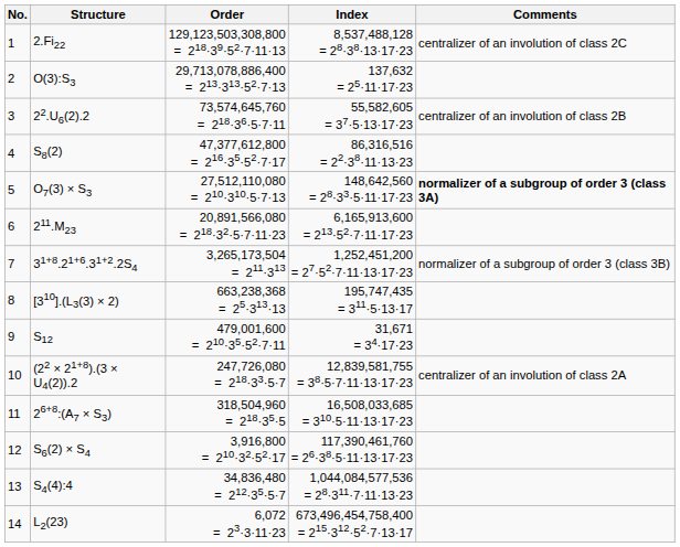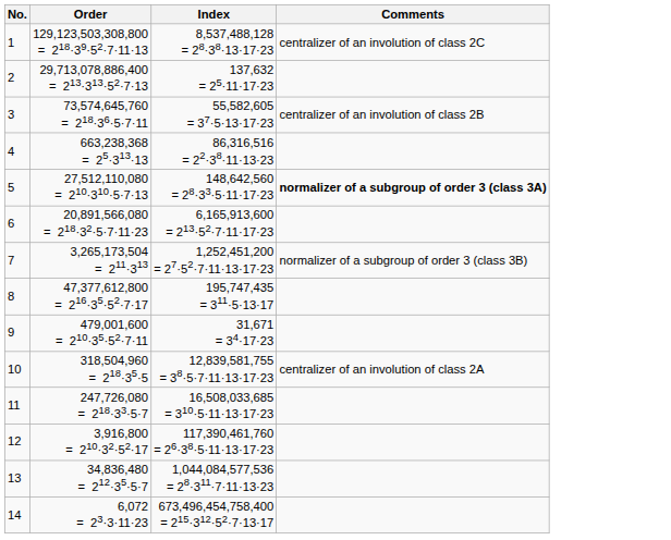 <table class="wikitable">
 <tr>
 <th>No.</th>
-<th>Structure</th>
 <th>Order</th>
 <th>Index</th>
 <th>Comments</th>
 </tr>
 <tr>
 <td>1</td>
-<td>2.Fi<sub>22</sub></td>
 <td align=right>129,123,503,308,800 <br>=  2<sup>18</sup>·3<sup>9</sup>·5<sup>2</sup>·7·11·13</td>
 <td align=right>8,537,488,128<br>= 2<sup>8</sup>·3<sup>8</sup>·13·17·23</td>
 <td>centralizer of an involution of class 2C</td>
 </tr>
 <tr>
 <td>2</td>
-<td>O(3):S<sub>3</sub></td>
 <td align=right>29,713,078,886,400 <br>=  2<sup>13</sup>·3<sup>13</sup>·5<sup>2</sup>·7·13</td>
 <td align=right>137,632<br>= 2<sup>5</sup>·11·17·23</td>
 <td></td>
 </tr>
 <tr>
 <td>3</td>
-<td>2<sup>2</sup>.U<sub>6</sub>(2).2</td>
 <td align=right>73,574,645,760 <br>=  2<sup>18</sup>·3<sup>6</sup>·5·7·11</td>
 <td align=right>55,582,605<br>= 3<sup>7</sup>·5·13·17·23</td>
 <td>centralizer of an involution of class 2B</td>
 </tr>
 <tr>
 <td>4</td>
-<td>S<sub>8</sub>(2)</td>
-<td align=right>47,377,612,800 <br>=  2<sup>16</sup>·3<sup>5</sup>·5<sup>2</sup>·7·17</td>
+<td align=right>663,238,368 <br>=  2<sup>5</sup>·3<sup>13</sup>·13</td>
 <td align=right>86,316,516<br>= 2<sup>2</sup>·3<sup>8</sup>·11·13·23</td>
 <td></td>
 </tr>
 <tr>
 <td>5</td>
-<td>O<sub>7</sub>(3) × S<sub>3</sub></td>
 <td align=right>27,512,110,080 <br>=  2<sup>10</sup>·3<sup>10</sup>·5·7·13</td>
 <td align=right>148,642,560<br>= 2<sup>8</sup>·3<sup>3</sup>·5·11·17·23</td>
 <td><strong>normalizer of a subgroup of order 3 (class 3A)</strong></td>
 </tr>
 <tr>
 <td>6</td>
-<td>2<sup>11</sup>.M<sub>23</sub></td>
 <td align=right>20,891,566,080 <br>=  2<sup>18</sup>·3<sup>2</sup>·5·7·11·23</td>
 <td align=right>6,165,913,600<br>= 2<sup>13</sup>·5<sup>2</sup>·7·11·17·23</td>
 <td></td>
 </tr>
 <tr>
 <td>7</td>
-<td>3<sup>1+8</sup>.2<sup>1+6</sup>.3<sup>1+2</sup>.2S<sub>4</sub></td>
 <td align=right>3,265,173,504 <br>=  2<sup>11</sup>·3<sup>13</sup></td>
 <td align=right>1,252,451,200<br>= 2<sup>7</sup>·5<sup>2</sup>·7·11·13·17·23</td>
 <td>normalizer of a subgroup of order 3 (class 3B)</td>
 </tr>
 <tr>
 <td>8</td>
-<td>[3<sup>10</sup>].(L<sub>3</sub>(3) × 2)</td>
-<td align=right>663,238,368 <br>=  2<sup>5</sup>·3<sup>13</sup>·13</td>
+<td align=right>47,377,612,800 <br>=  2<sup>16</sup>·3<sup>5</sup>·5<sup>2</sup>·7·17</td>
 <td align=right>195,747,435<br>= 3<sup>11</sup>·5·13·17</td>
 <td></td>
 </tr>
 <tr>
 <td>9</td>
-<td>S<sub>12</sub></td>
 <td align=right>479,001,600 <br>=  2<sup>10</sup>·3<sup>5</sup>·5<sup>2</sup>·7·11</td>
 <td align=right>31,671<br>= 3<sup>4</sup>·17·23</td>
 <td></td>
 </tr>
 <tr>
 <td>10</td>
-<td>(2<sup>2</sup> × 2<sup>1+8</sup>).(3 × U<sub>4</sub>(2)).2</td>
-<td align=right>247,726,080 <br>=  2<sup>18</sup>·3<sup>3</sup>·5·7</td>
+<td align=right>318,504,960 <br>=  2<sup>18</sup>·3<sup>5</sup>·5</td>
 <td align=right>12,839,581,755<br>= 3<sup>8</sup>·5·7·11·13·17·23</td>
 <td>centralizer of an involution of class 2A</td>
 </tr>
 <tr>
 <td>11</td>
-<td>2<sup>6+8</sup>:(A<sub>7</sub> × S<sub>3</sub>)</td>
-<td align=right>318,504,960 <br>=  2<sup>18</sup>·3<sup>5</sup>·5</td>
+<td align=right>247,726,080 <br>=  2<sup>18</sup>·3<sup>3</sup>·5·7</td>
 <td align=right>16,508,033,685<br>= 3<sup>10</sup>·5·11·13·17·23</td>
 <td></td>
 </tr>
 <tr>
 <td>12</td>
-<td>S<sub>6</sub>(2) × S<sub>4</sub></td>
 <td align=right>3,916,800 <br>=  2<sup>10</sup>·3<sup>2</sup>·5<sup>2</sup>·17</td>
 <td align=right>117,390,461,760<br>= 2<sup>6</sup>·3<sup>8</sup>·5·11·13·17·23</td>
 <td></td>
 </tr>
 <tr>
 <td>13</td>
-<td>S<sub>4</sub>(4):4</td>
 <td align=right>34,836,480 <br>=  2<sup>12</sup>·3<sup>5</sup>·5·7</td>
 <td align=right>1,044,084,577,536<br>= 2<sup>8</sup>·3<sup>11</sup>·7·11·13·23</td>
 <td></td>
 </tr>
 <tr>
 <td>14</td>
-<td>L<sub>2</sub>(23)</td>
 <td align=right>6,072 <br>=  2<sup>3</sup>·3·11·23</td>
 <td align=right>673,496,454,758,400<br>= 2<sup>15</sup>·3<sup>12</sup>·5<sup>2</sup>·7·13·17</td>
 <td></td>
 </tr>
 </table>
